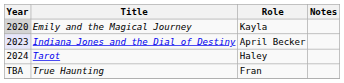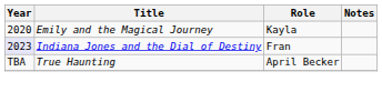 <table class="wikitable sortable">
 <tr>
 <th>Year</th>
 <th>Title</th>
 <th>Role</th>
 <th class="unsortable">Notes</th>
 </tr>
 <tr>
-<td style="background: lightgrey;">2020</td>
+<td>2020</td>
 <td><em>Emily and the Magical Journey</em></td>
 <td>Kayla</td>
 <td></td>
 </tr>
 <tr>
 <td style="background: lavender;">2023</td>
 <td><em><a href='#'>Indiana Jones and the Dial of Destiny</a></em></td>
-<td>April Becker</td>
-<td></td>
-</tr>
-<tr>
-<td>2024</td>
-<td><em><a href='#'>Tarot</a></em></td>
-<td>Haley</td>
+<td>Fran</td>
 <td></td>
 </tr>
 <tr>
 <td>TBA</td>
 <td><em>True Haunting</em></td>
-<td>Fran</td>
+<td>April Becker</td>
 <td></td>
 </tr>
 <tr>
 </tr>
 </table>
